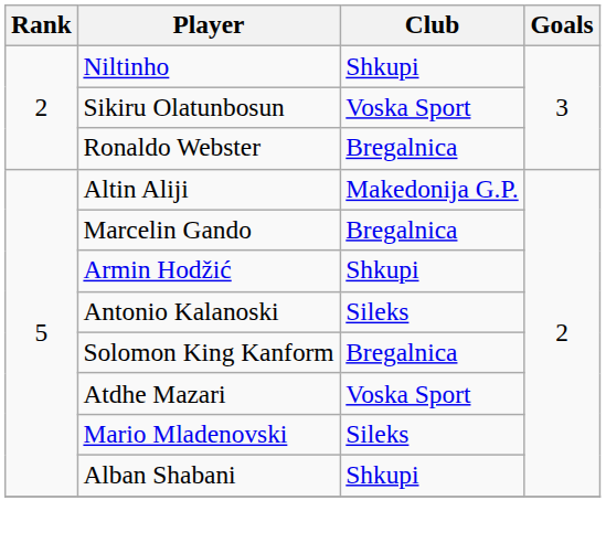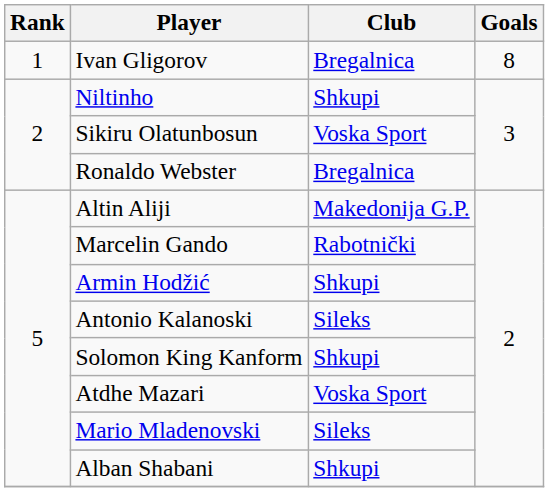 <table class="wikitable" style="text-align:center">
 <tr>
 <th>Rank</th>
 <th>Player</th>
 <th>Club</th>
 <th>Goals</th>
+</tr>
+<tr>
+<td>1</td>
+<td align="left"> Ivan Gligorov</td>
+<td align="left"><a href='#'>Bregalnica</a></td>
+<td>8</td>
 </tr>
 <tr>
 <td rowspan="3">2</td>
 <td align="left"> <a href='#'>Niltinho</a></td>
 <td align="left"><a href='#'>Shkupi</a></td>
 <td rowspan="3">3</td>
 </tr>
 <tr>
 <td align="left"> Sikiru Olatunbosun</td>
 <td align="left"><a href='#'>Voska Sport</a></td>
 </tr>
 <tr>
 <td align="left"> Ronaldo Webster</td>
 <td align="left"><a href='#'>Bregalnica</a></td>
 </tr>
 <tr>
 <td rowspan="8">5</td>
 <td align="left"> Altin Aliji</td>
 <td align="left"><a href='#'>Makedonija G.P.</a></td>
 <td rowspan="8">2</td>
 </tr>
 <tr>
 <td align="left"> Marcelin Gando</td>
-<td align="left"><a href='#'>Bregalnica</a></td>
+<td align="left"><a href='#'>Rabotnički</a></td>
 </tr>
 <tr>
 <td align="left"> <a href='#'>Armin Hodžić</a></td>
 <td align="left"><a href='#'>Shkupi</a></td>
 </tr>
 <tr>
 <td align="left"> Antonio Kalanoski</td>
 <td align="left"><a href='#'>Sileks</a></td>
 </tr>
 <tr>
 <td align="left"> Solomon King Kanform</td>
-<td align="left"><a href='#'>Bregalnica</a></td>
+<td align="left"><a href='#'>Shkupi</a></td>
 </tr>
 <tr>
 <td align="left"> Atdhe Mazari</td>
 <td align="left"><a href='#'>Voska Sport</a></td>
 </tr>
 <tr>
 <td align="left"> <a href='#'>Mario Mladenovski</a></td>
 <td align="left"><a href='#'>Sileks</a></td>
 </tr>
 <tr>
 <td align="left"> Alban Shabani</td>
 <td align="left"><a href='#'>Shkupi</a></td>
 </tr>
 <tr>
 </tr>
 </table>
